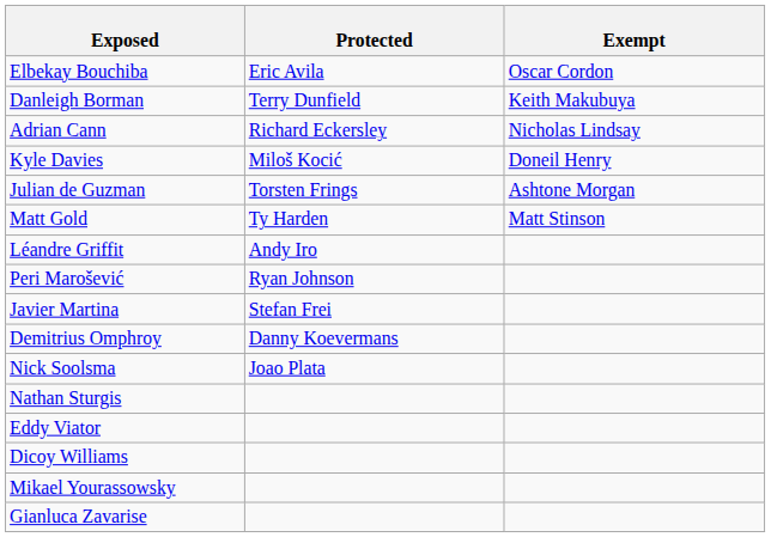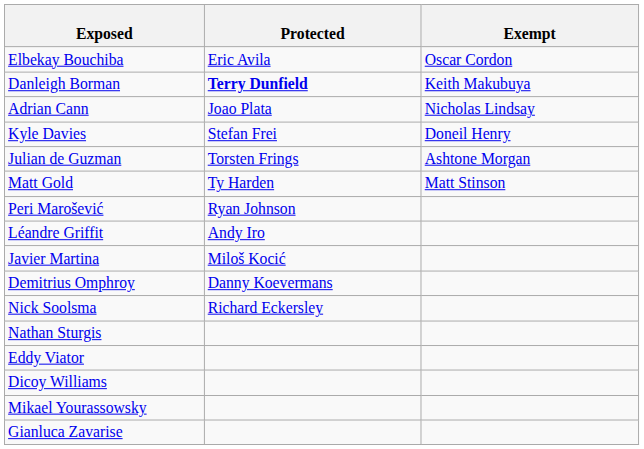 <table class="wikitable">
 <tr>
 <th style="width:23%"><br>Exposed</th>
 <th style="width:25%"><br>Protected</th>
 <th style="width:25%"><br>Exempt</th>
 </tr>
 <tr>
 <td><a href='#'>Elbekay Bouchiba</a></td>
 <td><a href='#'>Eric Avila</a></td>
 <td><a href='#'>Oscar Cordon</a></td>
 </tr>
 <tr>
 <td><a href='#'>Danleigh Borman</a></td>
-<td><a href='#'>Terry Dunfield</a></td>
+<td><strong><a href='#'>Terry Dunfield</a></strong></td>
 <td><a href='#'>Keith Makubuya</a></td>
 </tr>
 <tr>
 <td><a href='#'>Adrian Cann</a></td>
-<td><a href='#'>Richard Eckersley</a></td>
+<td><a href='#'>Joao Plata</a></td>
 <td><a href='#'>Nicholas Lindsay</a></td>
 </tr>
 <tr>
 <td><a href='#'>Kyle Davies</a></td>
-<td><a href='#'>Miloš Kocić</a></td>
+<td><a href='#'>Stefan Frei</a></td>
 <td><a href='#'>Doneil Henry</a></td>
 </tr>
 <tr>
 <td><a href='#'>Julian de Guzman</a></td>
 <td><a href='#'>Torsten Frings</a></td>
 <td><a href='#'>Ashtone Morgan</a></td>
 </tr>
 <tr>
 <td><a href='#'>Matt Gold</a></td>
 <td><a href='#'>Ty Harden</a></td>
 <td><a href='#'>Matt Stinson</a></td>
 </tr>
 <tr>
+<td><a href='#'>Peri Marošević</a></td>
+<td><a href='#'>Ryan Johnson</a></td>
+<td></td>
+</tr>
+<tr>
 <td><a href='#'>Léandre Griffit</a></td>
 <td><a href='#'>Andy Iro</a></td>
 <td></td>
 </tr>
 <tr>
-<td><a href='#'>Peri Marošević</a></td>
-<td><a href='#'>Ryan Johnson</a></td>
-<td></td>
-</tr>
-<tr>
 <td><a href='#'>Javier Martina</a></td>
-<td><a href='#'>Stefan Frei</a></td>
+<td><a href='#'>Miloš Kocić</a></td>
 <td></td>
 </tr>
 <tr>
 <td><a href='#'>Demitrius Omphroy</a></td>
 <td><a href='#'>Danny Koevermans</a></td>
 <td></td>
 </tr>
 <tr>
 <td><a href='#'>Nick Soolsma</a></td>
-<td><a href='#'>Joao Plata</a></td>
+<td><a href='#'>Richard Eckersley</a></td>
 <td></td>
 </tr>
 <tr>
 <td><a href='#'>Nathan Sturgis</a></td>
 <td></td>
 <td></td>
 </tr>
 <tr>
 <td><a href='#'>Eddy Viator</a></td>
 <td></td>
 <td></td>
 </tr>
 <tr>
 <td><a href='#'>Dicoy Williams</a></td>
 <td></td>
 <td></td>
 </tr>
 <tr>
 <td><a href='#'>Mikael Yourassowsky</a></td>
 <td></td>
 <td></td>
 </tr>
 <tr>
 <td><a href='#'>Gianluca Zavarise</a></td>
 <td></td>
 <td></td>
 </tr>
 <tr>
 </tr>
 </table>
